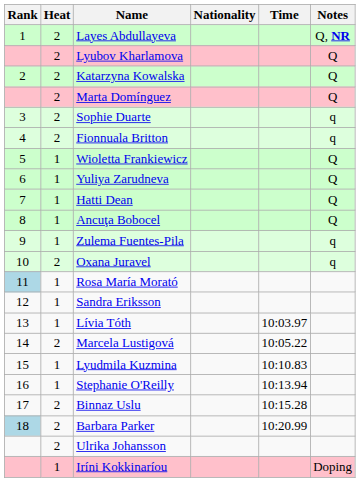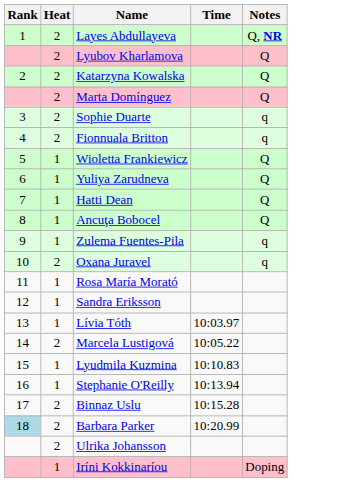 <table class="wikitable sortable" style="text-align:center">
 <tr>
 <th>Rank</th>
 <th>Heat</th>
 <th>Name</th>
-<th>Nationality</th>
 <th>Time</th>
 <th>Notes</th>
 </tr>
 <tr bgcolor=ccffcc>
 <td>1</td>
 <td>2</td>
 <td align="left"><a href='#'>Layes Abdullayeva</a></td>
-<td align=left></td>
 <td></td>
 <td>Q, <strong><a href='#'>NR</a></strong></td>
 </tr>
 <tr bgcolor=pink>
 <td></td>
 <td>2</td>
 <td align="left"><a href='#'>Lyubov Kharlamova</a></td>
-<td align=left></td>
 <td><s></s></td>
 <td>Q</td>
 </tr>
 <tr bgcolor=ccffcc>
 <td>2</td>
 <td>2</td>
 <td align="left"><a href='#'>Katarzyna Kowalska</a></td>
-<td align=left></td>
 <td></td>
 <td>Q</td>
 </tr>
 <tr bgcolor=pink>
 <td></td>
 <td>2</td>
 <td align="left"><a href='#'>Marta Domínguez</a></td>
-<td align=left></td>
 <td><s></s></td>
 <td>Q</td>
 </tr>
 <tr bgcolor=ddffdd>
 <td>3</td>
 <td>2</td>
 <td align="left"><a href='#'>Sophie Duarte</a></td>
-<td align=left></td>
 <td></td>
 <td>q</td>
 </tr>
 <tr bgcolor=ddffdd>
 <td>4</td>
 <td>2</td>
 <td align="left"><a href='#'>Fionnuala Britton</a></td>
-<td align=left></td>
 <td></td>
 <td>q</td>
 </tr>
 <tr bgcolor=ccffcc>
 <td>5</td>
 <td>1</td>
 <td align="left"><a href='#'>Wioletta Frankiewicz</a></td>
-<td align=left></td>
 <td></td>
 <td>Q</td>
 </tr>
 <tr bgcolor=ccffcc>
 <td>6</td>
 <td>1</td>
 <td align="left"><a href='#'>Yuliya Zarudneva</a></td>
-<td align=left></td>
 <td></td>
 <td>Q</td>
 </tr>
 <tr bgcolor=ccffcc>
 <td>7</td>
 <td>1</td>
 <td align="left"><a href='#'>Hatti Dean</a></td>
-<td align=left></td>
 <td></td>
 <td>Q</td>
 </tr>
 <tr bgcolor=ccffcc>
 <td>8</td>
 <td>1</td>
 <td align="left"><a href='#'>Ancuţa Bobocel</a></td>
-<td align=left></td>
 <td></td>
 <td>Q</td>
 </tr>
 <tr bgcolor=ddffdd>
 <td>9</td>
 <td>1</td>
 <td align="left"><a href='#'>Zulema Fuentes-Pila</a></td>
-<td align=left></td>
 <td></td>
 <td>q</td>
 </tr>
 <tr bgcolor=ddffdd>
 <td>10</td>
 <td>2</td>
 <td align="left"><a href='#'>Oxana Juravel</a></td>
-<td align=left></td>
 <td></td>
 <td>q</td>
 </tr>
 <tr>
-<td style="background: lightblue;">11</td>
+<td>11</td>
 <td>1</td>
 <td align="left"><a href='#'>Rosa María Morató</a></td>
-<td align=left></td>
 <td></td>
 <td></td>
 </tr>
 <tr>
 <td>12</td>
 <td>1</td>
 <td align="left"><a href='#'>Sandra Eriksson</a></td>
-<td align=left></td>
 <td></td>
 <td></td>
 </tr>
 <tr>
 <td>13</td>
 <td>1</td>
 <td align="left"><a href='#'>Lívia Tóth</a></td>
-<td align=left></td>
 <td>10:03.97</td>
 <td></td>
 </tr>
 <tr>
 <td>14</td>
 <td>2</td>
 <td align="left"><a href='#'>Marcela Lustigová</a></td>
-<td align=left></td>
 <td>10:05.22</td>
 <td></td>
 </tr>
 <tr>
 <td>15</td>
 <td>1</td>
 <td align="left"><a href='#'>Lyudmila Kuzmina</a></td>
-<td align=left></td>
 <td>10:10.83</td>
 <td></td>
 </tr>
 <tr>
 <td>16</td>
 <td>1</td>
 <td align="left"><a href='#'>Stephanie O'Reilly</a></td>
-<td align=left></td>
 <td>10:13.94</td>
 <td></td>
 </tr>
 <tr>
 <td>17</td>
 <td>2</td>
 <td align="left"><a href='#'>Binnaz Uslu</a></td>
-<td align=left></td>
 <td>10:15.28</td>
 <td></td>
 </tr>
 <tr>
 <td style="background: lightblue;">18</td>
 <td>2</td>
 <td align="left"><a href='#'>Barbara Parker</a></td>
-<td align=left></td>
 <td>10:20.99</td>
 <td></td>
 </tr>
 <tr>
 <td></td>
 <td>2</td>
 <td align="left"><a href='#'>Ulrika Johansson</a></td>
-<td align=left></td>
 <td></td>
 <td></td>
 </tr>
 <tr bgcolor=pink>
 <td></td>
 <td>1</td>
 <td align="left"><a href='#'>Iríni Kokkinaríou</a></td>
-<td align=left></td>
 <td></td>
 <td>Doping</td>
 </tr>
 </table>
